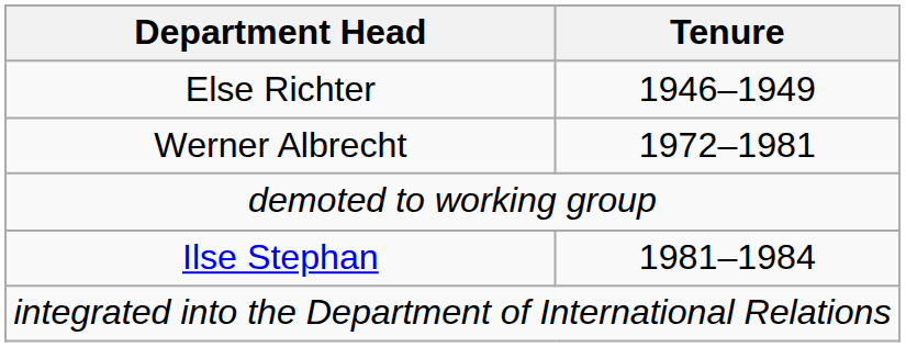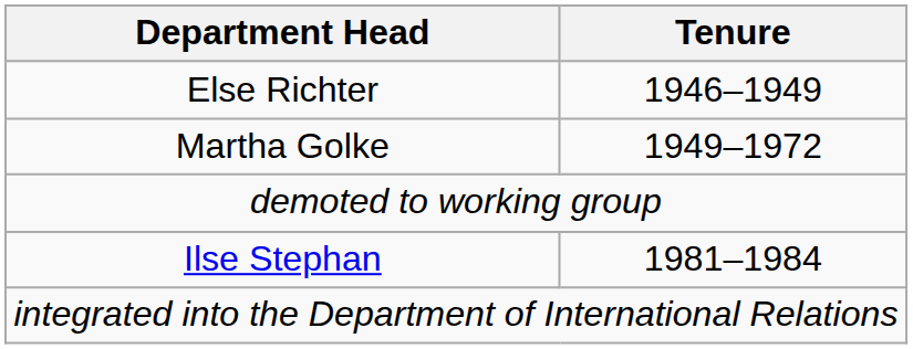 <table class="wikitable" style="text-align: center;">
 <tr>
 <th>Department Head</th>
 <th>Tenure</th>
 </tr>
 <tr>
 <td>Else Richter</td>
 <td>1946–1949</td>
 </tr>
 <tr>
-<td>Werner Albrecht</td>
-<td>1972–1981</td>
+<td>Martha Golke</td>
+<td>1949–1972</td>
 </tr>
 <tr>
 <td colspan="2"><em>demoted to working group</em></td>
 </tr>
 <tr>
 <td><a href='#'>Ilse Stephan</a></td>
 <td>1981–1984</td>
 </tr>
 <tr>
 <td colspan="2"><em>integrated into the Department of International Relations</em></td>
 </tr>
 </table>
